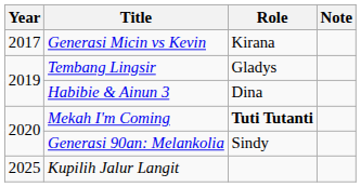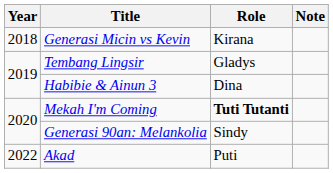 <table class="wikitable">
 <tr>
 <th>Year</th>
 <th>Title</th>
 <th>Role</th>
 <th>Note</th>
 </tr>
 <tr>
-<td>2017</td>
+<td>2018</td>
 <td><em><a href='#'>Generasi Micin vs Kevin</a></em></td>
 <td>Kirana</td>
 <td></td>
 </tr>
 <tr>
 <td rowspan="2">2019</td>
 <td><em><a href='#'>Tembang Lingsir</a></em></td>
 <td>Gladys</td>
 <td></td>
 </tr>
 <tr>
 <td><em><a href='#'>Habibie & Ainun 3</a></em></td>
 <td>Dina</td>
 <td></td>
 </tr>
 <tr>
 <td rowspan="2">2020</td>
 <td><em><a href='#'>Mekah I'm Coming</a></em></td>
 <td><strong>Tuti Tutanti</strong></td>
 <td></td>
 </tr>
 <tr>
 <td><em><a href='#'>Generasi 90an: Melankolia</a></em></td>
 <td>Sindy</td>
 <td></td>
 </tr>
 <tr>
-<td>2025</td>
-<td><em>Kupilih Jalur Langit</em></td>
-<td></td>
+<td>2022</td>
+<td><em><a href='#'>Akad</a></em></td>
+<td>Puti</td>
 <td></td>
 </tr>
 </table>
